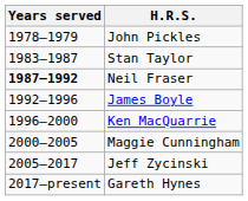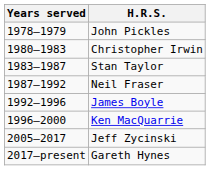 <table class="wikitable">
 <tr>
 <th>Years served</th>
 <th>H.R.S.</th>
 </tr>
 <tr>
 <td>1978–1979</td>
 <td>John Pickles</td>
 </tr>
 <tr>
+<td>1980–1983</td>
+<td>Christopher Irwin</td>
+</tr>
+<tr>
 <td>1983–1987</td>
 <td>Stan Taylor</td>
 </tr>
 <tr>
-<td><strong>1987–1992</strong></td>
+<td>1987–1992</td>
 <td>Neil Fraser</td>
 </tr>
 <tr>
 <td>1992–1996</td>
 <td><a href='#'>James Boyle</a></td>
 </tr>
 <tr>
 <td>1996–2000</td>
 <td><a href='#'>Ken MacQuarrie</a></td>
 </tr>
 <tr>
-<td>2000–2005</td>
-<td>Maggie Cunningham</td>
-</tr>
-<tr>
 <td>2005–2017</td>
 <td>Jeff Zycinski</td>
 </tr>
 <tr>
 <td>2017–present</td>
 <td>Gareth Hynes</td>
 </tr>
 </table>
